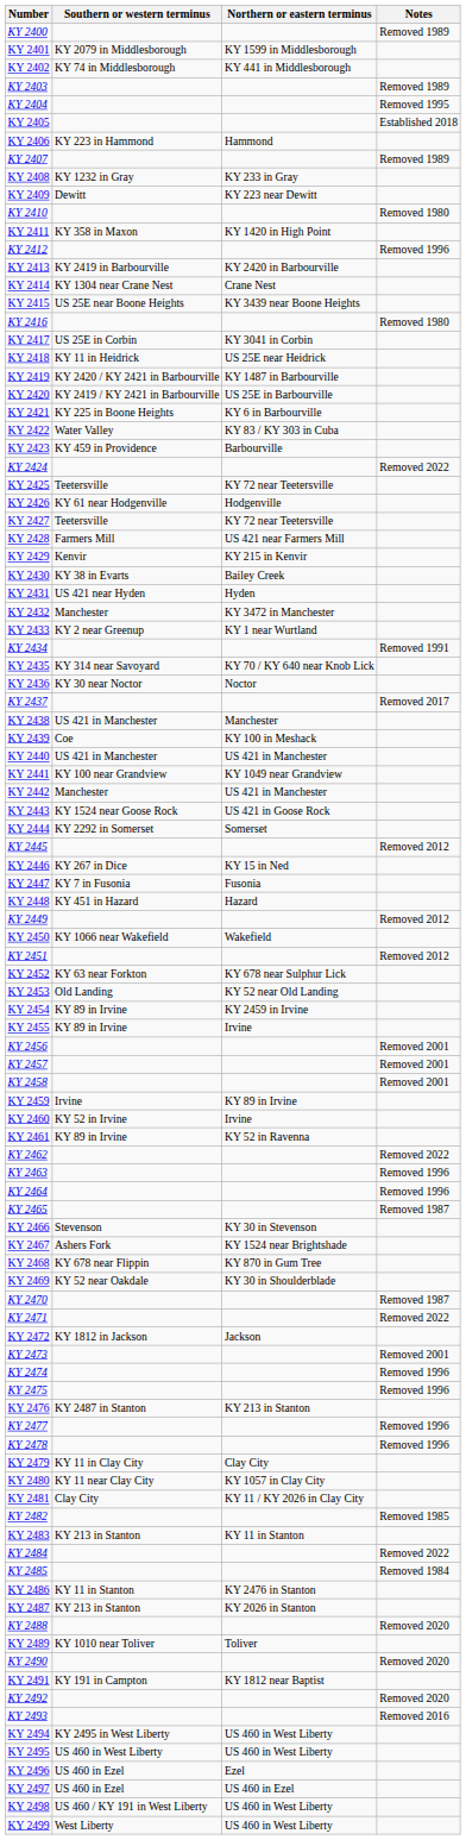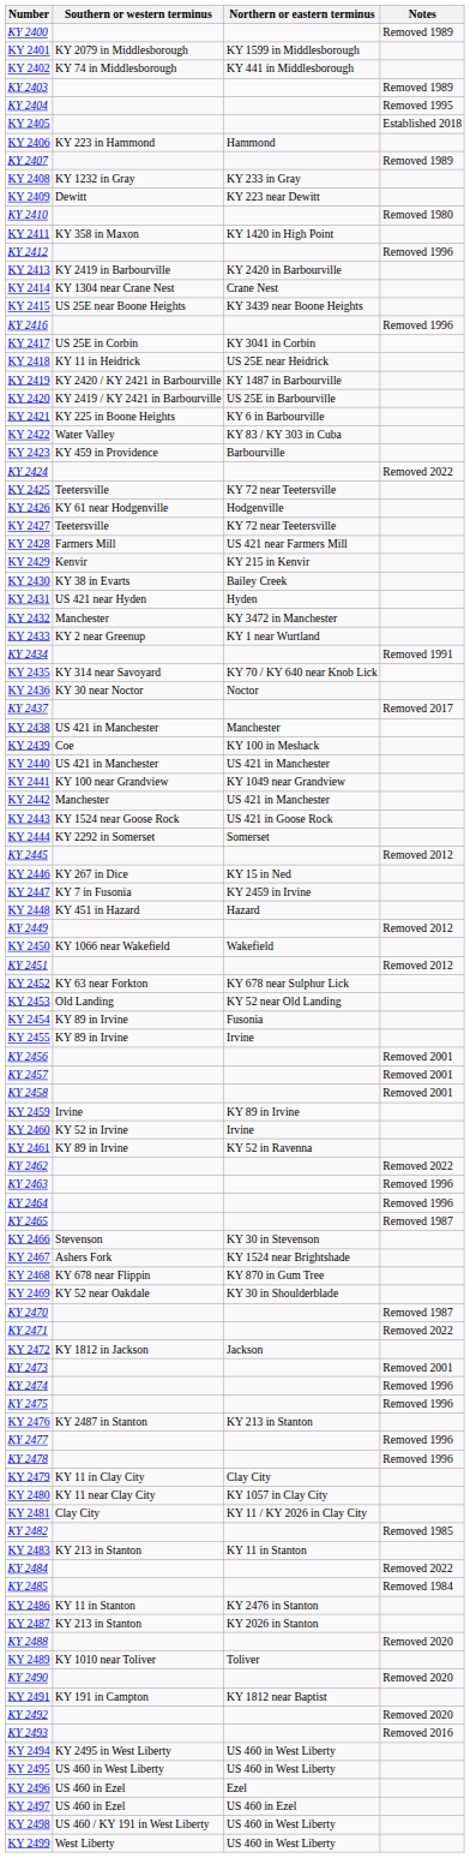 <table class="wikitable sortable mw-collapsible">
 <tr>
 <th>Number</th>
 <th>Southern or western terminus</th>
 <th>Northern or eastern terminus</th>
 <th>Notes</th>
 </tr>
 <tr>
 <td><em> <a href='#'>KY 2400</a></em></td>
 <td></td>
 <td></td>
 <td>Removed 1989</td>
 </tr>
 <tr>
 <td> <a href='#'>KY 2401</a></td>
 <td>KY 2079 in Middlesborough</td>
 <td>KY 1599 in Middlesborough</td>
 <td></td>
 </tr>
 <tr>
 <td> <a href='#'>KY 2402</a></td>
 <td>KY 74 in Middlesborough</td>
 <td>KY 441 in Middlesborough</td>
 <td></td>
 </tr>
 <tr>
 <td><em> <a href='#'>KY 2403</a></em></td>
 <td></td>
 <td></td>
 <td>Removed 1989</td>
 </tr>
 <tr>
 <td><em> <a href='#'>KY 2404</a></em></td>
 <td></td>
 <td></td>
 <td>Removed 1995</td>
 </tr>
 <tr>
 <td> <a href='#'>KY 2405</a></td>
 <td></td>
 <td></td>
 <td>Established 2018</td>
 </tr>
 <tr>
 <td> <a href='#'>KY 2406</a></td>
 <td>KY 223 in Hammond</td>
 <td>Hammond</td>
 <td></td>
 </tr>
 <tr>
 <td><em> <a href='#'>KY 2407</a></em></td>
 <td></td>
 <td></td>
 <td>Removed 1989</td>
 </tr>
 <tr>
 <td> <a href='#'>KY 2408</a></td>
 <td>KY 1232 in Gray</td>
 <td>KY 233 in Gray</td>
 <td></td>
 </tr>
 <tr>
 <td> <a href='#'>KY 2409</a></td>
 <td>Dewitt</td>
 <td>KY 223 near Dewitt</td>
 <td></td>
 </tr>
 <tr>
 <td><em> <a href='#'>KY 2410</a></em></td>
 <td></td>
 <td></td>
 <td>Removed 1980</td>
 </tr>
 <tr>
 <td> <a href='#'>KY 2411</a></td>
 <td>KY 358 in Maxon</td>
 <td>KY 1420 in High Point</td>
 <td></td>
 </tr>
 <tr>
 <td><em> <a href='#'>KY 2412</a></em></td>
 <td></td>
 <td></td>
 <td>Removed 1996</td>
 </tr>
 <tr>
 <td> <a href='#'>KY 2413</a></td>
 <td>KY 2419 in Barbourville</td>
 <td>KY 2420 in Barbourville</td>
 <td></td>
 </tr>
 <tr>
 <td> <a href='#'>KY 2414</a></td>
 <td>KY 1304 near Crane Nest</td>
 <td>Crane Nest</td>
 <td></td>
 </tr>
 <tr>
 <td> <a href='#'>KY 2415</a></td>
 <td>US 25E near Boone Heights</td>
 <td>KY 3439 near Boone Heights</td>
 <td></td>
 </tr>
 <tr>
 <td><em> <a href='#'>KY 2416</a></em></td>
 <td></td>
 <td></td>
-<td>Removed 1980</td>
+<td>Removed 1996</td>
 </tr>
 <tr>
 <td> <a href='#'>KY 2417</a></td>
 <td>US 25E in Corbin</td>
 <td>KY 3041 in Corbin</td>
 <td></td>
 </tr>
 <tr>
 <td> <a href='#'>KY 2418</a></td>
 <td>KY 11 in Heidrick</td>
 <td>US 25E near Heidrick</td>
 <td></td>
 </tr>
 <tr>
 <td> <a href='#'>KY 2419</a></td>
 <td>KY 2420 / KY 2421 in Barbourville</td>
 <td>KY 1487 in Barbourville</td>
 <td></td>
 </tr>
 <tr>
 <td> <a href='#'>KY 2420</a></td>
 <td>KY 2419 / KY 2421 in Barbourville</td>
 <td>US 25E in Barbourville</td>
 <td></td>
 </tr>
 <tr>
 <td> <a href='#'>KY 2421</a></td>
 <td>KY 225 in Boone Heights</td>
 <td>KY 6 in Barbourville</td>
 <td></td>
 </tr>
 <tr>
 <td> <a href='#'>KY 2422</a></td>
 <td>Water Valley</td>
 <td>KY 83 / KY 303 in Cuba</td>
 <td></td>
 </tr>
 <tr>
 <td> <a href='#'>KY 2423</a></td>
 <td>KY 459 in Providence</td>
 <td>Barbourville</td>
 <td></td>
 </tr>
 <tr>
 <td><em> <a href='#'>KY 2424</a></em></td>
 <td></td>
 <td></td>
 <td>Removed 2022</td>
 </tr>
 <tr>
 <td> <a href='#'>KY 2425</a></td>
 <td>Teetersville</td>
 <td>KY 72 near Teetersville</td>
 <td></td>
 </tr>
 <tr>
 <td> <a href='#'>KY 2426</a></td>
 <td>KY 61 near Hodgenville</td>
 <td>Hodgenville</td>
 <td></td>
 </tr>
 <tr>
 <td> <a href='#'>KY 2427</a></td>
 <td>Teetersville</td>
 <td>KY 72 near Teetersville</td>
 <td></td>
 </tr>
 <tr>
 <td> <a href='#'>KY 2428</a></td>
 <td>Farmers Mill</td>
 <td>US 421 near Farmers Mill</td>
 <td></td>
 </tr>
 <tr>
 <td> <a href='#'>KY 2429</a></td>
 <td>Kenvir</td>
 <td>KY 215 in Kenvir</td>
 <td></td>
 </tr>
 <tr>
 <td> <a href='#'>KY 2430</a></td>
 <td>KY 38 in Evarts</td>
 <td>Bailey Creek</td>
 <td></td>
 </tr>
 <tr>
 <td> <a href='#'>KY 2431</a></td>
 <td>US 421 near Hyden</td>
 <td>Hyden</td>
 <td></td>
 </tr>
 <tr>
 <td> <a href='#'>KY 2432</a></td>
 <td>Manchester</td>
 <td>KY 3472 in Manchester</td>
 <td></td>
 </tr>
 <tr>
 <td> <a href='#'>KY 2433</a></td>
 <td>KY 2 near Greenup</td>
 <td>KY 1 near Wurtland</td>
 <td></td>
 </tr>
 <tr>
 <td><em> <a href='#'>KY 2434</a></em></td>
 <td></td>
 <td></td>
 <td>Removed 1991</td>
 </tr>
 <tr>
 <td> <a href='#'>KY 2435</a></td>
 <td>KY 314 near Savoyard</td>
 <td>KY 70 / KY 640 near Knob Lick</td>
 <td></td>
 </tr>
 <tr>
 <td> <a href='#'>KY 2436</a></td>
 <td>KY 30 near Noctor</td>
 <td>Noctor</td>
 <td></td>
 </tr>
 <tr>
 <td><em> <a href='#'>KY 2437</a></em></td>
 <td></td>
 <td></td>
 <td>Removed 2017</td>
 </tr>
 <tr>
 <td> <a href='#'>KY 2438</a></td>
 <td>US 421 in Manchester</td>
 <td>Manchester</td>
 <td></td>
 </tr>
 <tr>
 <td> <a href='#'>KY 2439</a></td>
 <td>Coe</td>
 <td>KY 100 in Meshack</td>
 <td></td>
 </tr>
 <tr>
 <td> <a href='#'>KY 2440</a></td>
 <td>US 421 in Manchester</td>
 <td>US 421 in Manchester</td>
 <td></td>
 </tr>
 <tr>
 <td> <a href='#'>KY 2441</a></td>
 <td>KY 100 near Grandview</td>
 <td>KY 1049 near Grandview</td>
 <td></td>
 </tr>
 <tr>
 <td> <a href='#'>KY 2442</a></td>
 <td>Manchester</td>
 <td>US 421 in Manchester</td>
 <td></td>
 </tr>
 <tr>
 <td> <a href='#'>KY 2443</a></td>
 <td>KY 1524 near Goose Rock</td>
 <td>US 421 in Goose Rock</td>
 <td></td>
 </tr>
 <tr>
 <td> <a href='#'>KY 2444</a></td>
 <td>KY 2292 in Somerset</td>
 <td>Somerset</td>
 <td></td>
 </tr>
 <tr>
 <td><em> <a href='#'>KY 2445</a></em></td>
 <td></td>
 <td></td>
 <td>Removed 2012</td>
 </tr>
 <tr>
 <td> <a href='#'>KY 2446</a></td>
 <td>KY 267 in Dice</td>
 <td>KY 15 in Ned</td>
 <td></td>
 </tr>
 <tr>
 <td> <a href='#'>KY 2447</a></td>
 <td>KY 7 in Fusonia</td>
-<td>Fusonia</td>
+<td>KY 2459 in Irvine</td>
 <td></td>
 </tr>
 <tr>
 <td> <a href='#'>KY 2448</a></td>
 <td>KY 451 in Hazard</td>
 <td>Hazard</td>
 <td></td>
 </tr>
 <tr>
 <td><em> <a href='#'>KY 2449</a></em></td>
 <td></td>
 <td></td>
 <td>Removed 2012</td>
 </tr>
 <tr>
 <td> <a href='#'>KY 2450</a></td>
 <td>KY 1066 near Wakefield</td>
 <td>Wakefield</td>
 <td></td>
 </tr>
 <tr>
 <td><em> <a href='#'>KY 2451</a></em></td>
 <td></td>
 <td></td>
 <td>Removed 2012</td>
 </tr>
 <tr>
 <td> <a href='#'>KY 2452</a></td>
 <td>KY 63 near Forkton</td>
 <td>KY 678 near Sulphur Lick</td>
 <td></td>
 </tr>
 <tr>
 <td> <a href='#'>KY 2453</a></td>
 <td>Old Landing</td>
 <td>KY 52 near Old Landing</td>
 <td></td>
 </tr>
 <tr>
 <td> <a href='#'>KY 2454</a></td>
 <td>KY 89 in Irvine</td>
-<td>KY 2459 in Irvine</td>
+<td>Fusonia</td>
 <td></td>
 </tr>
 <tr>
 <td> <a href='#'>KY 2455</a></td>
 <td>KY 89 in Irvine</td>
 <td>Irvine</td>
 <td></td>
 </tr>
 <tr>
 <td><em> <a href='#'>KY 2456</a></em></td>
 <td></td>
 <td></td>
 <td>Removed 2001</td>
 </tr>
 <tr>
 <td><em> <a href='#'>KY 2457</a></em></td>
 <td></td>
 <td></td>
 <td>Removed 2001</td>
 </tr>
 <tr>
 <td><em> <a href='#'>KY 2458</a></em></td>
 <td></td>
 <td></td>
 <td>Removed 2001</td>
 </tr>
 <tr>
 <td> <a href='#'>KY 2459</a></td>
 <td>Irvine</td>
 <td>KY 89 in Irvine</td>
 <td></td>
 </tr>
 <tr>
 <td> <a href='#'>KY 2460</a></td>
 <td>KY 52 in Irvine</td>
 <td>Irvine</td>
 <td></td>
 </tr>
 <tr>
 <td> <a href='#'>KY 2461</a></td>
 <td>KY 89 in Irvine</td>
 <td>KY 52 in Ravenna</td>
 <td></td>
 </tr>
 <tr>
 <td><em> <a href='#'>KY 2462</a></em></td>
 <td></td>
 <td></td>
 <td>Removed 2022</td>
 </tr>
 <tr>
 <td><em> <a href='#'>KY 2463</a></em></td>
 <td></td>
 <td></td>
 <td>Removed 1996</td>
 </tr>
 <tr>
 <td><em> <a href='#'>KY 2464</a></em></td>
 <td></td>
 <td></td>
 <td>Removed 1996</td>
 </tr>
 <tr>
 <td><em> <a href='#'>KY 2465</a></em></td>
 <td></td>
 <td></td>
 <td>Removed 1987</td>
 </tr>
 <tr>
 <td> <a href='#'>KY 2466</a></td>
 <td>Stevenson</td>
 <td>KY 30 in Stevenson</td>
 <td></td>
 </tr>
 <tr>
 <td> <a href='#'>KY 2467</a></td>
 <td>Ashers Fork</td>
 <td>KY 1524 near Brightshade</td>
 <td></td>
 </tr>
 <tr>
 <td> <a href='#'>KY 2468</a></td>
 <td>KY 678 near Flippin</td>
 <td>KY 870 in Gum Tree</td>
 <td></td>
 </tr>
 <tr>
 <td> <a href='#'>KY 2469</a></td>
 <td>KY 52 near Oakdale</td>
 <td>KY 30 in Shoulderblade</td>
 <td></td>
 </tr>
 <tr>
 <td><em> <a href='#'>KY 2470</a></em></td>
 <td></td>
 <td></td>
 <td>Removed 1987</td>
 </tr>
 <tr>
 <td><em> <a href='#'>KY 2471</a></em></td>
 <td></td>
 <td></td>
 <td>Removed 2022</td>
 </tr>
 <tr>
 <td> <a href='#'>KY 2472</a></td>
 <td>KY 1812 in Jackson</td>
 <td>Jackson</td>
 <td></td>
 </tr>
 <tr>
 <td><em> <a href='#'>KY 2473</a></em></td>
 <td></td>
 <td></td>
 <td>Removed 2001</td>
 </tr>
 <tr>
 <td><em> <a href='#'>KY 2474</a></em></td>
 <td></td>
 <td></td>
 <td>Removed 1996</td>
 </tr>
 <tr>
 <td><em> <a href='#'>KY 2475</a></em></td>
 <td></td>
 <td></td>
 <td>Removed 1996</td>
 </tr>
 <tr>
 <td> <a href='#'>KY 2476</a></td>
 <td>KY 2487 in Stanton</td>
 <td>KY 213 in Stanton</td>
 <td></td>
 </tr>
 <tr>
 <td><em> <a href='#'>KY 2477</a></em></td>
 <td></td>
 <td></td>
 <td>Removed 1996</td>
 </tr>
 <tr>
 <td><em> <a href='#'>KY 2478</a></em></td>
 <td></td>
 <td></td>
 <td>Removed 1996</td>
 </tr>
 <tr>
 <td> <a href='#'>KY 2479</a></td>
 <td>KY 11 in Clay City</td>
 <td>Clay City</td>
 <td></td>
 </tr>
 <tr>
 <td> <a href='#'>KY 2480</a></td>
 <td>KY 11 near Clay City</td>
 <td>KY 1057 in Clay City</td>
 <td></td>
 </tr>
 <tr>
 <td> <a href='#'>KY 2481</a></td>
 <td>Clay City</td>
 <td>KY 11 / KY 2026 in Clay City</td>
 <td></td>
 </tr>
 <tr>
 <td><em> <a href='#'>KY 2482</a></em></td>
 <td></td>
 <td></td>
 <td>Removed 1985</td>
 </tr>
 <tr>
 <td> <a href='#'>KY 2483</a></td>
 <td>KY 213 in Stanton</td>
 <td>KY 11 in Stanton</td>
 <td></td>
 </tr>
 <tr>
 <td><em> <a href='#'>KY 2484</a></em></td>
 <td></td>
 <td></td>
 <td>Removed 2022</td>
 </tr>
 <tr>
 <td><em> <a href='#'>KY 2485</a></em></td>
 <td></td>
 <td></td>
 <td>Removed 1984</td>
 </tr>
 <tr>
 <td> <a href='#'>KY 2486</a></td>
 <td>KY 11 in Stanton</td>
 <td>KY 2476 in Stanton</td>
 <td></td>
 </tr>
 <tr>
 <td> <a href='#'>KY 2487</a></td>
 <td>KY 213 in Stanton</td>
 <td>KY 2026 in Stanton</td>
 <td></td>
 </tr>
 <tr>
 <td><em> <a href='#'>KY 2488</a></em></td>
 <td></td>
 <td></td>
 <td>Removed 2020</td>
 </tr>
 <tr>
 <td> <a href='#'>KY 2489</a></td>
 <td>KY 1010 near Toliver</td>
 <td>Toliver</td>
 <td></td>
 </tr>
 <tr>
 <td><em> <a href='#'>KY 2490</a></em></td>
 <td></td>
 <td></td>
 <td>Removed 2020</td>
 </tr>
 <tr>
 <td> <a href='#'>KY 2491</a></td>
 <td>KY 191 in Campton</td>
 <td>KY 1812 near Baptist</td>
 <td></td>
 </tr>
 <tr>
 <td><em> <a href='#'>KY 2492</a></em></td>
 <td></td>
 <td></td>
 <td>Removed 2020</td>
 </tr>
 <tr>
 <td><em> <a href='#'>KY 2493</a></em></td>
 <td></td>
 <td></td>
 <td>Removed 2016</td>
 </tr>
 <tr>
 <td> <a href='#'>KY 2494</a></td>
 <td>KY 2495 in West Liberty</td>
 <td>US 460 in West Liberty</td>
 <td></td>
 </tr>
 <tr>
 <td> <a href='#'>KY 2495</a></td>
 <td>US 460 in West Liberty</td>
 <td>US 460 in West Liberty</td>
 <td></td>
 </tr>
 <tr>
 <td> <a href='#'>KY 2496</a></td>
 <td>US 460 in Ezel</td>
 <td>Ezel</td>
 <td></td>
 </tr>
 <tr>
 <td> <a href='#'>KY 2497</a></td>
 <td>US 460 in Ezel</td>
 <td>US 460 in Ezel</td>
 <td></td>
 </tr>
 <tr>
 <td> <a href='#'>KY 2498</a></td>
 <td>US 460 / KY 191 in West Liberty</td>
 <td>US 460 in West Liberty</td>
 <td></td>
 </tr>
 <tr>
 <td> <a href='#'>KY 2499</a></td>
 <td>West Liberty</td>
 <td>US 460 in West Liberty</td>
 <td></td>
 </tr>
 </table>
